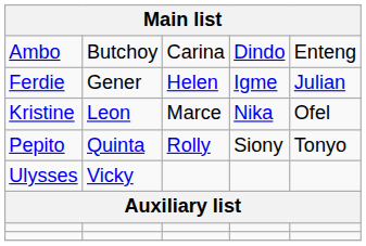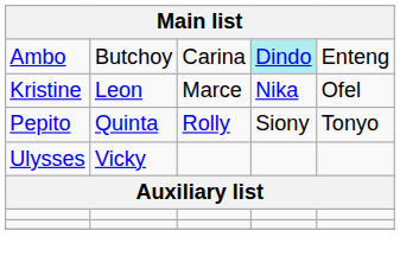 <table class="wikitable" style="float:right;">
 <tr>
 <th colspan=5>Main list</th>
 </tr>
 <tr>
 <td><a href='#'>Ambo</a></td>
 <td>Butchoy</td>
 <td>Carina</td>
-<td><a href='#'>Dindo</a></td>
+<td style="background: paleturquoise;"><a href='#'>Dindo</a></td>
 <td>Enteng</td>
-</tr>
-<tr>
-<td><a href='#'>Ferdie</a></td>
-<td>Gener</td>
-<td><a href='#'>Helen</a></td>
-<td><a href='#'>Igme</a></td>
-<td><a href='#'>Julian</a></td>
 </tr>
 <tr>
 <td><a href='#'>Kristine</a></td>
 <td><a href='#'>Leon</a></td>
 <td>Marce</td>
 <td><a href='#'>Nika</a></td>
 <td>Ofel</td>
 </tr>
 <tr>
 <td><a href='#'>Pepito</a></td>
 <td><a href='#'>Quinta</a></td>
 <td><a href='#'>Rolly</a></td>
 <td>Siony</td>
 <td>Tonyo</td>
 </tr>
 <tr>
 <td><a href='#'>Ulysses</a></td>
 <td><a href='#'>Vicky</a></td>
 <td></td>
 <td></td>
 <td></td>
 </tr>
 <tr>
 <th colspan=5>Auxiliary list</th>
 </tr>
 <tr>
 <td></td>
 <td></td>
 <td></td>
 <td></td>
 <td></td>
 </tr>
 <tr>
 <td></td>
 <td></td>
 <td></td>
 <td></td>
 <td></td>
 </tr>
 <tr>
 </tr>
 </table>
